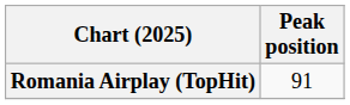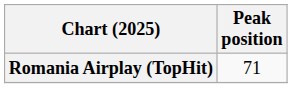 <table class="wikitable plainrowheaders" style="text-align:center">
 <tr>
 <th scope="col">Chart (2025)</th>
 <th scope="col">Peak<br>position</th>
 </tr>
 <tr>
 <th scope="row">Romania Airplay (TopHit)</th>
-<td>91</td>
+<td>71</td>
 </tr>
 <tr>
 </tr>
 </table>
